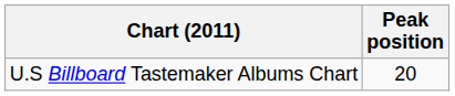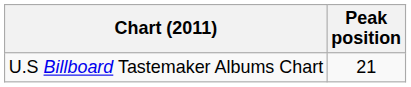 <table class="wikitable">
 <tr>
 <th>Chart (2011)</th>
 <th>Peak<br>position</th>
 </tr>
 <tr>
 <td>U.S <em><a href='#'>Billboard</a></em> Tastemaker Albums Chart</td>
-<td style="text-align:center;">20</td>
+<td style="text-align:center;">21</td>
 </tr>
 </table>
